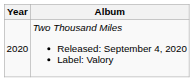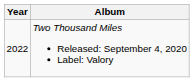 <table class="wikitable">
 <tr>
 <th>Year</th>
 <th>Album</th>
 </tr>
 <tr>
-<td>2020</td>
+<td>2022</td>
 <td><em>Two Thousand Miles</em><br><ul><li>Released: September 4, 2020</li><li>Label: Valory</li></ul></td>
 </tr>
 </table>
